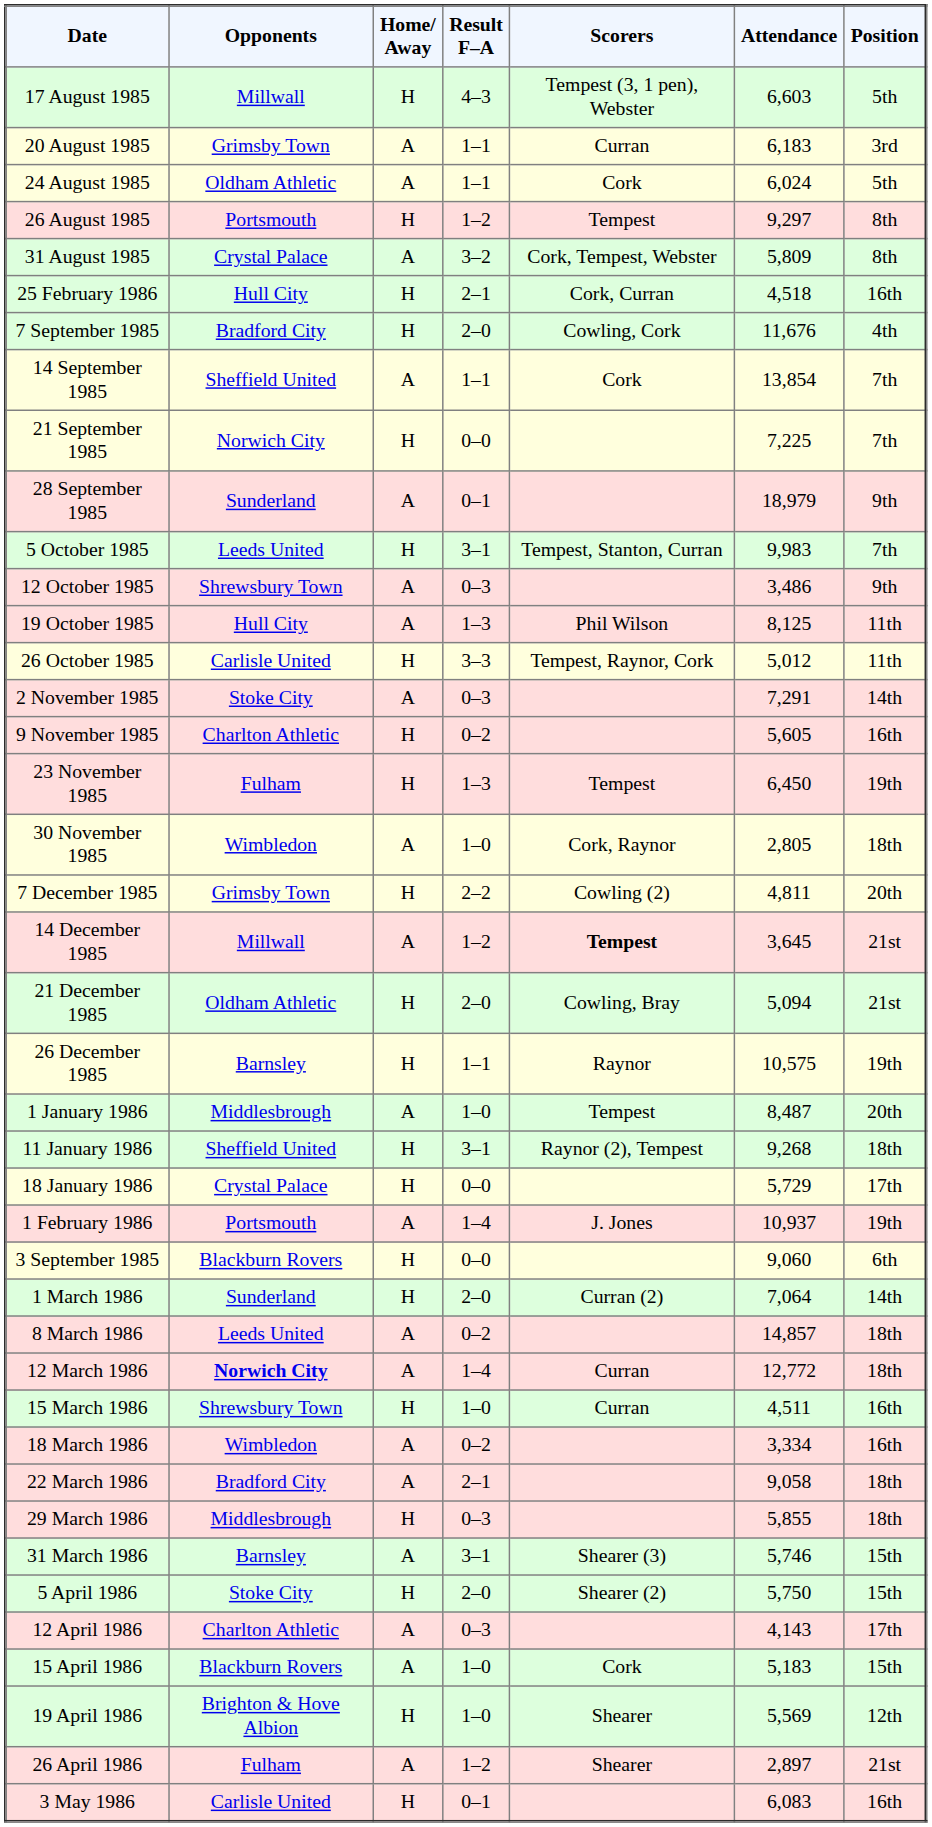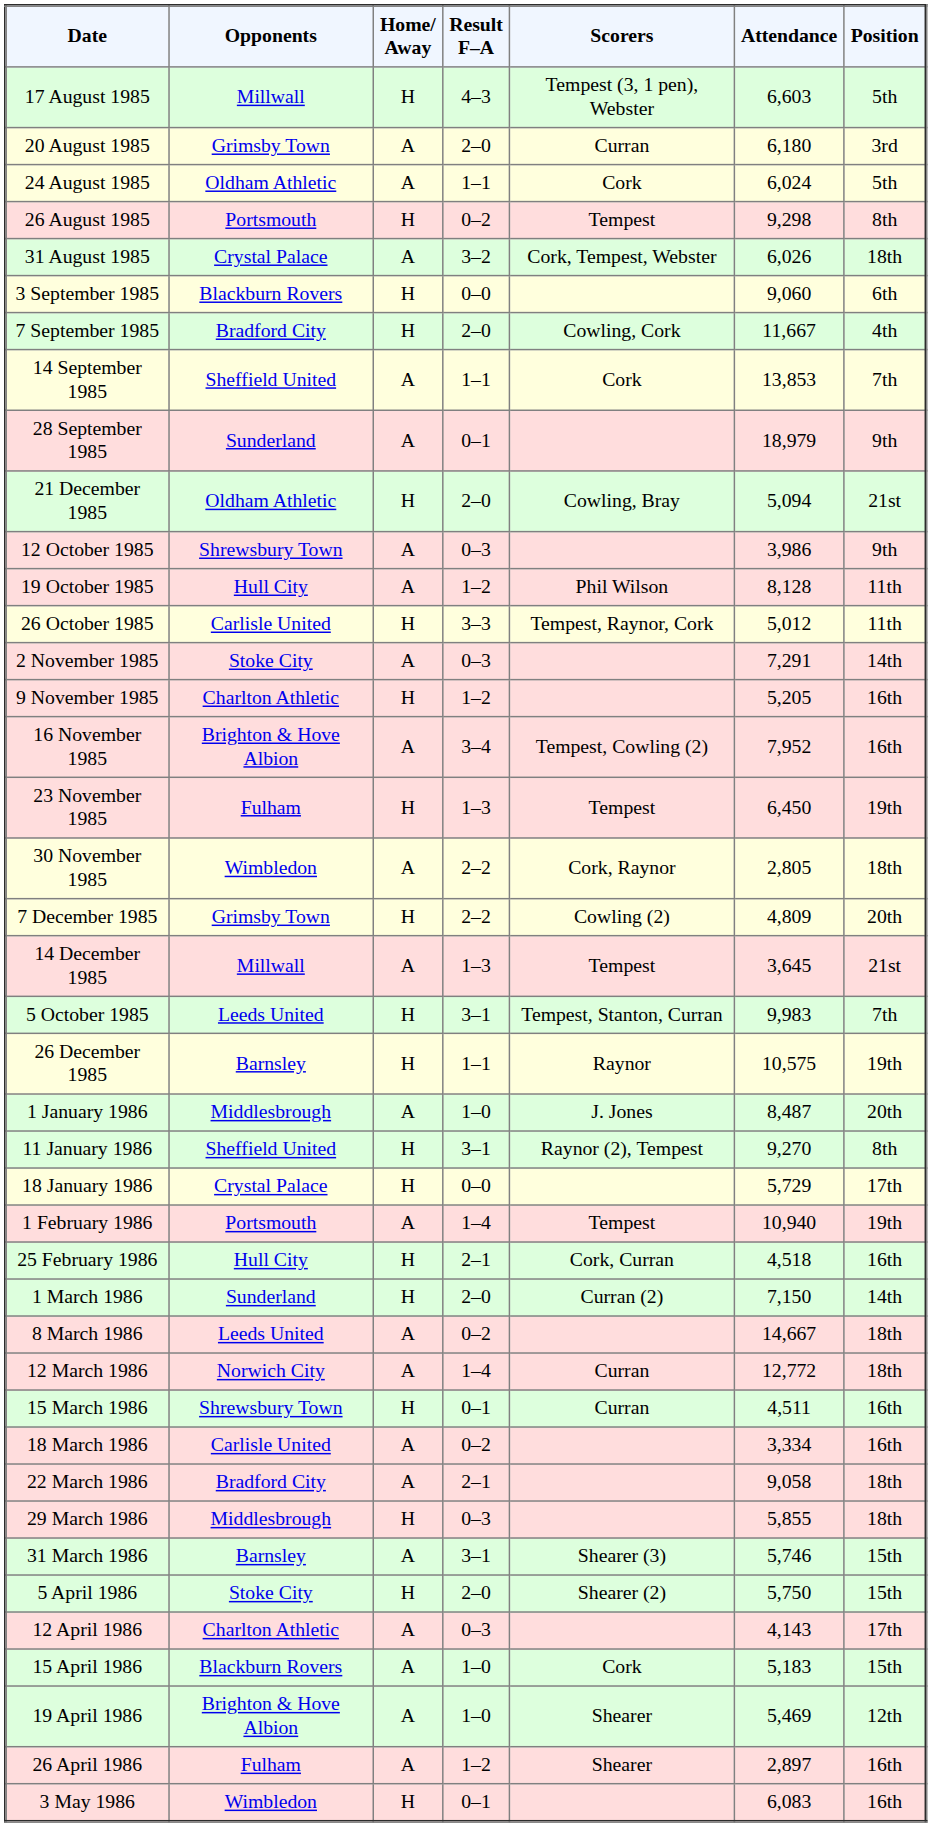 <table border="2" cellpadding="4" style="border-collapse:collapse; text-align:center; font-size:smaller;">
 <tr style="background:#f0f6ff;">
 <th><strong>Date</strong></th>
 <th><strong>Opponents</strong></th>
 <th><strong>Home/<br>Away</strong></th>
 <th><strong>Result<br>F–A</strong></th>
 <th><strong>Scorers</strong></th>
 <th><strong>Attendance</strong></th>
 <th><strong>Position</strong></th>
 </tr>
 <tr bgcolor="#ddffdd">
 <td>17 August 1985</td>
 <td><a href='#'>Millwall</a></td>
 <td>H</td>
 <td>4–3</td>
 <td>Tempest (3, 1 pen), Webster</td>
 <td>6,603</td>
 <td>5th</td>
 </tr>
 <tr bgcolor="#ffffdd">
 <td>20 August 1985</td>
 <td><a href='#'>Grimsby Town</a></td>
 <td>A</td>
-<td>1–1</td>
+<td>2–0</td>
 <td>Curran</td>
-<td>6,183</td>
+<td>6,180</td>
 <td>3rd</td>
 </tr>
 <tr bgcolor="#ffffdd">
 <td>24 August 1985</td>
 <td><a href='#'>Oldham Athletic</a></td>
 <td>A</td>
 <td>1–1</td>
 <td>Cork</td>
 <td>6,024</td>
 <td>5th</td>
 </tr>
 <tr bgcolor="#ffdddd">
 <td>26 August 1985</td>
 <td><a href='#'>Portsmouth</a></td>
 <td>H</td>
-<td>1–2</td>
+<td>0–2</td>
 <td>Tempest</td>
-<td>9,297</td>
+<td>9,298</td>
 <td>8th</td>
 </tr>
 <tr bgcolor="#ddffdd">
 <td>31 August 1985</td>
 <td><a href='#'>Crystal Palace</a></td>
 <td>A</td>
 <td>3–2</td>
 <td>Cork, Tempest, Webster</td>
-<td>5,809</td>
-<td>8th</td>
+<td>6,026</td>
+<td>18th</td>
 </tr>
-<tr bgcolor="#ddffdd">
-<td>25 February 1986</td>
-<td><a href='#'>Hull City</a></td>
+<tr bgcolor="#ffffdd">
+<td>3 September 1985</td>
+<td><a href='#'>Blackburn Rovers</a></td>
 <td>H</td>
-<td>2–1</td>
-<td>Cork, Curran</td>
-<td>4,518</td>
-<td>16th</td>
+<td>0–0</td>
+<td></td>
+<td>9,060</td>
+<td>6th</td>
 </tr>
 <tr bgcolor="#ddffdd">
 <td>7 September 1985</td>
 <td><a href='#'>Bradford City</a></td>
 <td>H</td>
 <td>2–0</td>
 <td>Cowling, Cork</td>
-<td>11,676</td>
+<td>11,667</td>
 <td>4th</td>
 </tr>
 <tr bgcolor="#ffffdd">
 <td>14 September 1985</td>
 <td><a href='#'>Sheffield United</a></td>
 <td>A</td>
 <td>1–1</td>
 <td>Cork</td>
-<td>13,854</td>
-<td>7th</td>
-</tr>
-<tr bgcolor="#ffffdd">
-<td>21 September 1985</td>
-<td><a href='#'>Norwich City</a></td>
-<td>H</td>
-<td>0–0</td>
-<td></td>
-<td>7,225</td>
+<td>13,853</td>
 <td>7th</td>
 </tr>
 <tr bgcolor="#ffdddd">
 <td>28 September 1985</td>
 <td><a href='#'>Sunderland</a></td>
 <td>A</td>
 <td>0–1</td>
 <td></td>
 <td>18,979</td>
 <td>9th</td>
 </tr>
 <tr bgcolor="#ddffdd">
-<td>5 October 1985</td>
-<td><a href='#'>Leeds United</a></td>
+<td>21 December 1985</td>
+<td><a href='#'>Oldham Athletic</a></td>
 <td>H</td>
-<td>3–1</td>
-<td>Tempest, Stanton, Curran</td>
-<td>9,983</td>
-<td>7th</td>
+<td>2–0</td>
+<td>Cowling, Bray</td>
+<td>5,094</td>
+<td>21st</td>
 </tr>
 <tr bgcolor="#ffdddd">
 <td>12 October 1985</td>
 <td><a href='#'>Shrewsbury Town</a></td>
 <td>A</td>
 <td>0–3</td>
 <td></td>
-<td>3,486</td>
+<td>3,986</td>
 <td>9th</td>
 </tr>
 <tr bgcolor="#ffdddd">
 <td>19 October 1985</td>
 <td><a href='#'>Hull City</a></td>
 <td>A</td>
-<td>1–3</td>
+<td>1–2</td>
 <td>Phil Wilson</td>
-<td>8,125</td>
+<td>8,128</td>
 <td>11th</td>
 </tr>
 <tr bgcolor="#ffffdd">
 <td>26 October 1985</td>
 <td><a href='#'>Carlisle United</a></td>
 <td>H</td>
 <td>3–3</td>
 <td>Tempest, Raynor, Cork</td>
 <td>5,012</td>
 <td>11th</td>
 </tr>
 <tr bgcolor="#ffdddd">
 <td>2 November 1985</td>
 <td><a href='#'>Stoke City</a></td>
 <td>A</td>
 <td>0–3</td>
 <td></td>
 <td>7,291</td>
 <td>14th</td>
 </tr>
 <tr bgcolor="#ffdddd">
 <td>9 November 1985</td>
 <td><a href='#'>Charlton Athletic</a></td>
 <td>H</td>
-<td>0–2</td>
+<td>1–2</td>
 <td></td>
-<td>5,605</td>
+<td>5,205</td>
+<td>16th</td>
+</tr>
+<tr bgcolor="#ffdddd">
+<td>16 November 1985</td>
+<td><a href='#'>Brighton & Hove Albion</a></td>
+<td>A</td>
+<td>3–4</td>
+<td>Tempest, Cowling (2)</td>
+<td>7,952</td>
 <td>16th</td>
 </tr>
 <tr bgcolor="#ffdddd">
 <td>23 November 1985</td>
 <td><a href='#'>Fulham</a></td>
 <td>H</td>
 <td>1–3</td>
 <td>Tempest</td>
 <td>6,450</td>
 <td>19th</td>
 </tr>
 <tr bgcolor="#ffffdd">
 <td>30 November 1985</td>
 <td><a href='#'>Wimbledon</a></td>
 <td>A</td>
-<td>1–0</td>
+<td>2–2</td>
 <td>Cork, Raynor</td>
 <td>2,805</td>
 <td>18th</td>
 </tr>
 <tr bgcolor="#ffffdd">
 <td>7 December 1985</td>
 <td><a href='#'>Grimsby Town</a></td>
 <td>H</td>
 <td>2–2</td>
 <td>Cowling (2)</td>
-<td>4,811</td>
+<td>4,809</td>
 <td>20th</td>
 </tr>
 <tr bgcolor="#ffdddd">
 <td>14 December 1985</td>
 <td><a href='#'>Millwall</a></td>
 <td>A</td>
-<td>1–2</td>
-<td><strong>Tempest</strong></td>
+<td>1–3</td>
+<td>Tempest</td>
 <td>3,645</td>
 <td>21st</td>
 </tr>
 <tr bgcolor="#ddffdd">
-<td>21 December 1985</td>
-<td><a href='#'>Oldham Athletic</a></td>
+<td>5 October 1985</td>
+<td><a href='#'>Leeds United</a></td>
 <td>H</td>
-<td>2–0</td>
-<td>Cowling, Bray</td>
-<td>5,094</td>
-<td>21st</td>
+<td>3–1</td>
+<td>Tempest, Stanton, Curran</td>
+<td>9,983</td>
+<td>7th</td>
 </tr>
 <tr bgcolor="#ffffdd">
 <td>26 December 1985</td>
 <td><a href='#'>Barnsley</a></td>
 <td>H</td>
 <td>1–1</td>
 <td>Raynor</td>
 <td>10,575</td>
 <td>19th</td>
 </tr>
 <tr bgcolor="#ddffdd">
 <td>1 January 1986</td>
 <td><a href='#'>Middlesbrough</a></td>
 <td>A</td>
 <td>1–0</td>
-<td>Tempest</td>
+<td>J. Jones</td>
 <td>8,487</td>
 <td>20th</td>
 </tr>
 <tr bgcolor="#ddffdd">
 <td>11 January 1986</td>
 <td><a href='#'>Sheffield United</a></td>
 <td>H</td>
 <td>3–1</td>
 <td>Raynor (2), Tempest</td>
-<td>9,268</td>
-<td>18th</td>
+<td>9,270</td>
+<td>8th</td>
 </tr>
 <tr bgcolor="#ffffdd">
 <td>18 January 1986</td>
 <td><a href='#'>Crystal Palace</a></td>
 <td>H</td>
 <td>0–0</td>
 <td></td>
 <td>5,729</td>
 <td>17th</td>
 </tr>
 <tr bgcolor="#ffdddd">
 <td>1 February 1986</td>
 <td><a href='#'>Portsmouth</a></td>
 <td>A</td>
 <td>1–4</td>
-<td>J. Jones</td>
-<td>10,937</td>
+<td>Tempest</td>
+<td>10,940</td>
 <td>19th</td>
 </tr>
-<tr bgcolor="#ffffdd">
-<td>3 September 1985</td>
-<td><a href='#'>Blackburn Rovers</a></td>
+<tr bgcolor="#ddffdd">
+<td>25 February 1986</td>
+<td><a href='#'>Hull City</a></td>
 <td>H</td>
-<td>0–0</td>
-<td></td>
-<td>9,060</td>
-<td>6th</td>
+<td>2–1</td>
+<td>Cork, Curran</td>
+<td>4,518</td>
+<td>16th</td>
 </tr>
 <tr bgcolor="#ddffdd">
 <td>1 March 1986</td>
 <td><a href='#'>Sunderland</a></td>
 <td>H</td>
 <td>2–0</td>
 <td>Curran (2)</td>
-<td>7,064</td>
+<td>7,150</td>
 <td>14th</td>
 </tr>
 <tr bgcolor="#ffdddd">
 <td>8 March 1986</td>
 <td><a href='#'>Leeds United</a></td>
 <td>A</td>
 <td>0–2</td>
 <td></td>
-<td>14,857</td>
+<td>14,667</td>
 <td>18th</td>
 </tr>
 <tr bgcolor="#ffdddd">
 <td>12 March 1986</td>
-<td><strong><a href='#'>Norwich City</a></strong></td>
+<td><a href='#'>Norwich City</a></td>
 <td>A</td>
 <td>1–4</td>
 <td>Curran</td>
 <td>12,772</td>
 <td>18th</td>
 </tr>
 <tr bgcolor="#ddffdd">
 <td>15 March 1986</td>
 <td><a href='#'>Shrewsbury Town</a></td>
 <td>H</td>
-<td>1–0</td>
+<td>0–1</td>
 <td>Curran</td>
 <td>4,511</td>
 <td>16th</td>
 </tr>
 <tr bgcolor="#ffdddd">
 <td>18 March 1986</td>
-<td><a href='#'>Wimbledon</a></td>
+<td><a href='#'>Carlisle United</a></td>
 <td>A</td>
 <td>0–2</td>
 <td></td>
 <td>3,334</td>
 <td>16th</td>
 </tr>
 <tr bgcolor="#ffdddd">
 <td>22 March 1986</td>
 <td><a href='#'>Bradford City</a></td>
 <td>A</td>
 <td>2–1</td>
 <td></td>
 <td>9,058</td>
 <td>18th</td>
 </tr>
 <tr bgcolor="#ffdddd">
 <td>29 March 1986</td>
 <td><a href='#'>Middlesbrough</a></td>
 <td>H</td>
 <td>0–3</td>
 <td></td>
 <td>5,855</td>
 <td>18th</td>
 </tr>
 <tr bgcolor="#ddffdd">
 <td>31 March 1986</td>
 <td><a href='#'>Barnsley</a></td>
 <td>A</td>
 <td>3–1</td>
 <td>Shearer (3)</td>
 <td>5,746</td>
 <td>15th</td>
 </tr>
 <tr bgcolor="#ddffdd">
 <td>5 April 1986</td>
 <td><a href='#'>Stoke City</a></td>
 <td>H</td>
 <td>2–0</td>
 <td>Shearer (2)</td>
 <td>5,750</td>
 <td>15th</td>
 </tr>
 <tr bgcolor="#ffdddd">
 <td>12 April 1986</td>
 <td><a href='#'>Charlton Athletic</a></td>
 <td>A</td>
 <td>0–3</td>
 <td></td>
 <td>4,143</td>
 <td>17th</td>
 </tr>
 <tr bgcolor="#ddffdd">
 <td>15 April 1986</td>
 <td><a href='#'>Blackburn Rovers</a></td>
 <td>A</td>
 <td>1–0</td>
 <td>Cork</td>
 <td>5,183</td>
 <td>15th</td>
 </tr>
 <tr bgcolor="#ddffdd">
 <td>19 April 1986</td>
 <td><a href='#'>Brighton & Hove Albion</a></td>
-<td>H</td>
+<td>A</td>
 <td>1–0</td>
 <td>Shearer</td>
-<td>5,569</td>
+<td>5,469</td>
 <td>12th</td>
 </tr>
 <tr bgcolor="#ffdddd">
 <td>26 April 1986</td>
 <td><a href='#'>Fulham</a></td>
 <td>A</td>
 <td>1–2</td>
 <td>Shearer</td>
 <td>2,897</td>
-<td>21st</td>
+<td>16th</td>
 </tr>
 <tr bgcolor="#ffdddd">
 <td>3 May 1986</td>
-<td><a href='#'>Carlisle United</a></td>
+<td><a href='#'>Wimbledon</a></td>
 <td>H</td>
 <td>0–1</td>
 <td></td>
 <td>6,083</td>
 <td>16th</td>
 </tr>
 </table>
